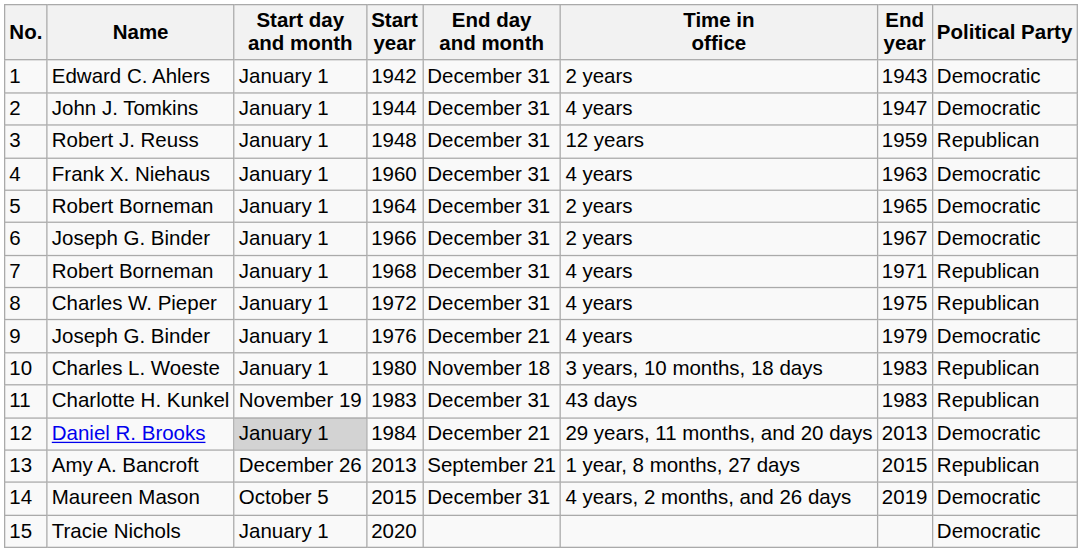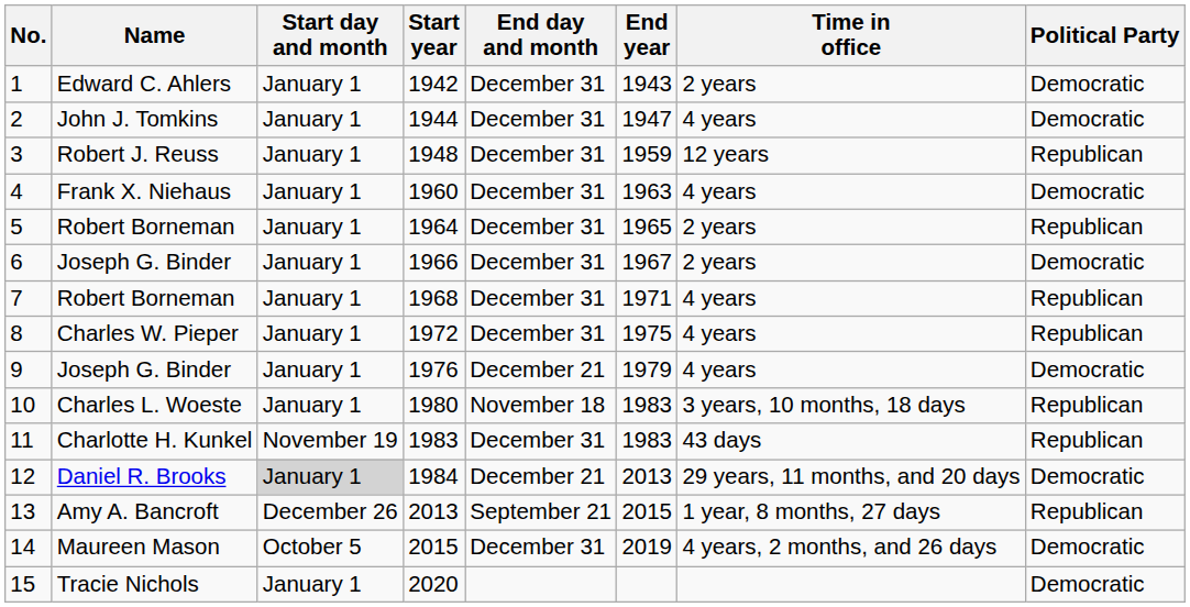 <table class="wikitable">
 <tr>
 <th>No.</th>
 <th>Name</th>
 <th>Start day<br>and month</th>
 <th>Start<br>year</th>
 <th>End day<br>and month</th>
+<th>End<br>year</th>
 <th>Time in<br> office</th>
-<th>End<br>year</th>
 <th>Political Party</th>
 </tr>
 <tr>
 <td>1</td>
 <td>Edward C. Ahlers</td>
 <td>January 1</td>
 <td>1942</td>
 <td>December 31</td>
+<td>1943</td>
 <td>2 years</td>
-<td>1943</td>
 <td>Democratic</td>
 </tr>
 <tr>
 <td>2</td>
 <td>John J. Tomkins</td>
 <td>January 1</td>
 <td>1944</td>
 <td>December 31</td>
+<td>1947</td>
 <td>4 years</td>
-<td>1947</td>
 <td>Democratic</td>
 </tr>
 <tr>
 <td>3</td>
 <td>Robert J. Reuss</td>
 <td>January 1</td>
 <td>1948</td>
 <td>December 31</td>
+<td>1959</td>
 <td>12 years</td>
-<td>1959</td>
 <td>Republican</td>
 </tr>
 <tr>
 <td>4</td>
 <td>Frank X. Niehaus</td>
 <td>January 1</td>
 <td>1960</td>
 <td>December 31</td>
+<td>1963</td>
 <td>4 years</td>
-<td>1963</td>
 <td>Democratic</td>
 </tr>
 <tr>
 <td>5</td>
 <td>Robert Borneman</td>
 <td>January 1</td>
 <td>1964</td>
 <td>December 31</td>
+<td>1965</td>
 <td>2 years</td>
-<td>1965</td>
-<td>Democratic</td>
+<td>Republican</td>
 </tr>
 <tr>
 <td>6</td>
 <td>Joseph G. Binder</td>
 <td>January 1</td>
 <td>1966</td>
 <td>December 31</td>
+<td>1967</td>
 <td>2 years</td>
-<td>1967</td>
 <td>Democratic</td>
 </tr>
 <tr>
 <td>7</td>
 <td>Robert Borneman</td>
 <td>January 1</td>
 <td>1968</td>
 <td>December 31</td>
+<td>1971</td>
 <td>4 years</td>
-<td>1971</td>
 <td>Republican</td>
 </tr>
 <tr>
 <td>8</td>
 <td>Charles W. Pieper</td>
 <td>January 1</td>
 <td>1972</td>
 <td>December 31</td>
+<td>1975</td>
 <td>4 years</td>
-<td>1975</td>
 <td>Republican</td>
 </tr>
 <tr>
 <td>9</td>
 <td>Joseph G. Binder</td>
 <td>January 1</td>
 <td>1976</td>
 <td>December 21</td>
+<td>1979</td>
 <td>4 years</td>
-<td>1979</td>
 <td>Democratic</td>
 </tr>
 <tr>
 <td>10</td>
 <td>Charles L. Woeste</td>
 <td>January 1</td>
 <td>1980</td>
 <td>November 18</td>
+<td>1983</td>
 <td>3 years, 10 months, 18 days</td>
-<td>1983</td>
 <td>Republican</td>
 </tr>
 <tr>
 <td>11</td>
 <td>Charlotte H. Kunkel</td>
 <td>November 19</td>
 <td>1983</td>
 <td>December 31</td>
+<td>1983</td>
 <td>43 days</td>
-<td>1983</td>
 <td>Republican</td>
 </tr>
 <tr>
 <td>12</td>
 <td><a href='#'>Daniel R. Brooks</a></td>
 <td style="background: lightgrey;">January 1</td>
 <td>1984</td>
 <td>December 21</td>
+<td>2013</td>
 <td>29 years, 11 months, and 20 days</td>
-<td>2013</td>
 <td>Democratic</td>
 </tr>
 <tr>
 <td>13</td>
 <td>Amy A. Bancroft</td>
 <td>December 26</td>
 <td>2013</td>
 <td>September 21</td>
+<td>2015</td>
 <td>1 year, 8 months, 27 days</td>
-<td>2015</td>
 <td>Republican</td>
 </tr>
 <tr>
 <td>14</td>
 <td>Maureen Mason</td>
 <td>October 5</td>
 <td>2015</td>
 <td>December 31</td>
+<td>2019</td>
 <td>4 years, 2 months, and 26 days</td>
-<td>2019</td>
 <td>Democratic</td>
 </tr>
 <tr>
 <td>15</td>
 <td>Tracie Nichols</td>
 <td>January 1</td>
 <td>2020</td>
 <td></td>
 <td></td>
 <td></td>
 <td>Democratic</td>
 </tr>
 </table>
